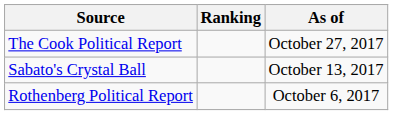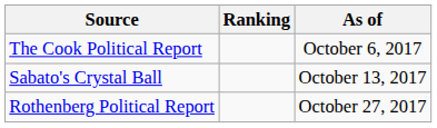 <table class="wikitable" style="text-align:center">
 <tr>
 <th>Source</th>
 <th>Ranking</th>
 <th>As of</th>
 </tr>
 <tr>
 <td align=left><a href='#'>The Cook Political Report</a></td>
 <td></td>
-<td>October 27, 2017</td>
+<td>October 6, 2017</td>
 </tr>
 <tr>
 <td align=left><a href='#'>Sabato's Crystal Ball</a></td>
 <td></td>
 <td>October 13, 2017</td>
 </tr>
 <tr>
 <td align=left><a href='#'>Rothenberg Political Report</a></td>
 <td></td>
-<td>October 6, 2017</td>
+<td>October 27, 2017</td>
 </tr>
 </table>
